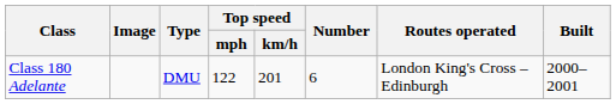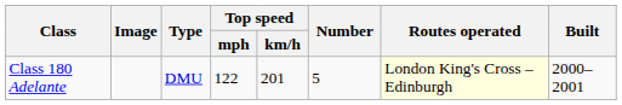 <table class="wikitable">
 <tr>
 <th rowspan="2"> Class </th>
 <th rowspan="2">Image</th>
 <th rowspan="2"> Type </th>
 <th colspan="2"> Top speed </th>
 <th rowspan="2"> Number </th>
 <th rowspan="2"> Routes operated </th>
 <th rowspan="2" style="width:60px;"> Built </th>
 </tr>
 <tr>
 <th> mph </th>
 <th> km/h </th>
 </tr>
 <tr>
 <td><a href='#'>Class 180 <em>Adelante</em></a></td>
 <td></td>
 <td><a href='#'>DMU</a></td>
 <td>122</td>
 <td>201</td>
-<td>6</td>
-<td>London King's Cross – Edinburgh</td>
+<td>5</td>
+<td style="background: lightyellow;">London King's Cross – Edinburgh</td>
 <td>2000–2001</td>
 </tr>
 </table>
